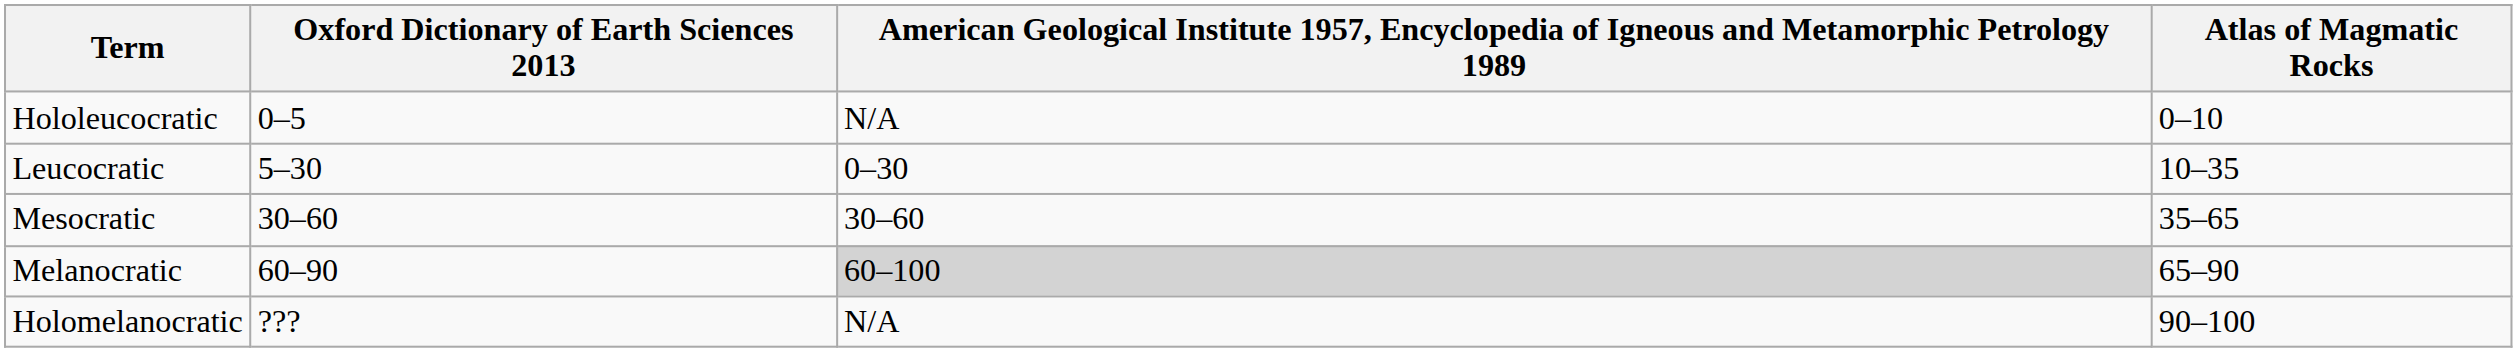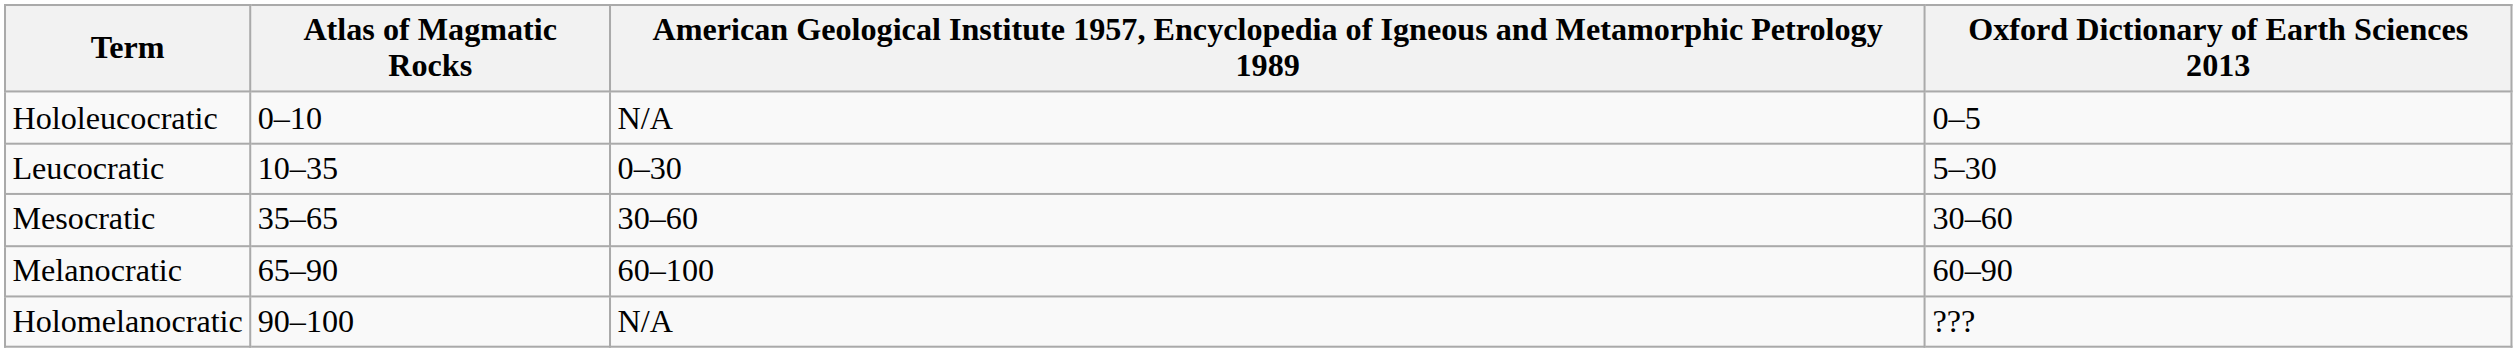 <table class="wikitable">
 <tr>
 <th>Term</th>
+<th>Atlas of Magmatic Rocks</th>
+<th>American Geological Institute 1957, Encyclopedia of Igneous and Metamorphic Petrology 1989</th>
 <th>Oxford Dictionary of Earth Sciences 2013</th>
-<th>American Geological Institute 1957, Encyclopedia of Igneous and Metamorphic Petrology 1989</th>
-<th>Atlas of Magmatic Rocks</th>
 </tr>
 <tr>
 <td>Hololeucocratic</td>
+<td>0–10</td>
+<td>N/A</td>
 <td>0–5</td>
-<td>N/A</td>
-<td>0–10</td>
 </tr>
 <tr>
 <td>Leucocratic</td>
+<td>10–35</td>
+<td>0–30</td>
 <td>5–30</td>
-<td>0–30</td>
-<td>10–35</td>
 </tr>
 <tr>
 <td>Mesocratic</td>
+<td>35–65</td>
 <td>30–60</td>
 <td>30–60</td>
-<td>35–65</td>
 </tr>
 <tr>
 <td>Melanocratic</td>
+<td>65–90</td>
+<td>60–100</td>
 <td>60–90</td>
-<td style="background: lightgrey;">60–100</td>
-<td>65–90</td>
 </tr>
 <tr>
 <td>Holomelanocratic</td>
+<td>90–100</td>
+<td>N/A</td>
 <td>???</td>
-<td>N/A</td>
-<td>90–100</td>
 </tr>
 </table>
